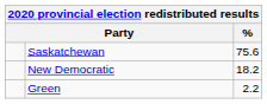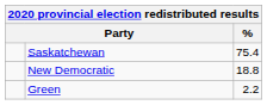 <table class="wikitable">
 <tr>
 <th colspan="4"><a href='#'>2020 provincial election</a> redistributed results</th>
 </tr>
 <tr>
 <th bgcolor="#DDDDFF" width="130px" colspan="2">Party</th>
 <th bgcolor="#DDDDFF" width="30px">%</th>
 </tr>
 <tr>
 <td> </td>
 <td><a href='#'>Saskatchewan</a></td>
-<td align=right>75.6</td>
+<td align=right>75.4</td>
 </tr>
 <tr>
 <td> </td>
 <td><a href='#'>New Democratic</a></td>
-<td align=right>18.2</td>
+<td align=right>18.8</td>
 </tr>
 <tr>
 <td> </td>
 <td><a href='#'>Green</a></td>
 <td align=right>2.2</td>
 </tr>
 </table>
